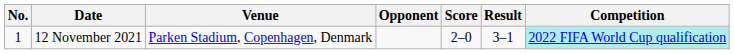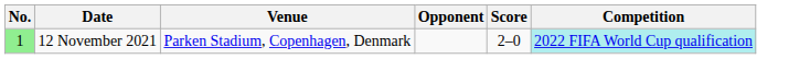 <table class="wikitable sortable">
 <tr>
 <th scope="col">No.</th>
 <th scope="col">Date</th>
 <th scope="col">Venue</th>
 <th scope="col">Opponent</th>
 <th scope="col">Score</th>
-<th scope="col">Result</th>
 <th scope="col">Competition</th>
 </tr>
 <tr>
-<td align="center">1</td>
+<td align="center" style="background: lightgreen;">1</td>
 <td>12 November 2021</td>
 <td><a href='#'>Parken Stadium</a>, <a href='#'>Copenhagen</a>, Denmark</td>
 <td></td>
 <td align="center">2–0</td>
-<td align="center">3–1</td>
 <td style="background: paleturquoise;"><a href='#'>2022 FIFA World Cup qualification</a></td>
 </tr>
 </table>
